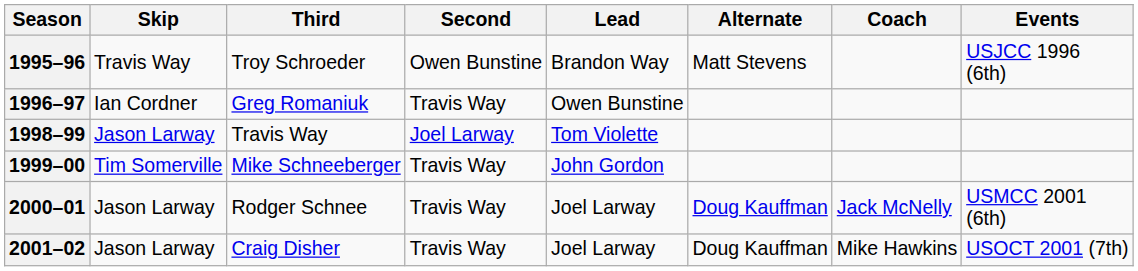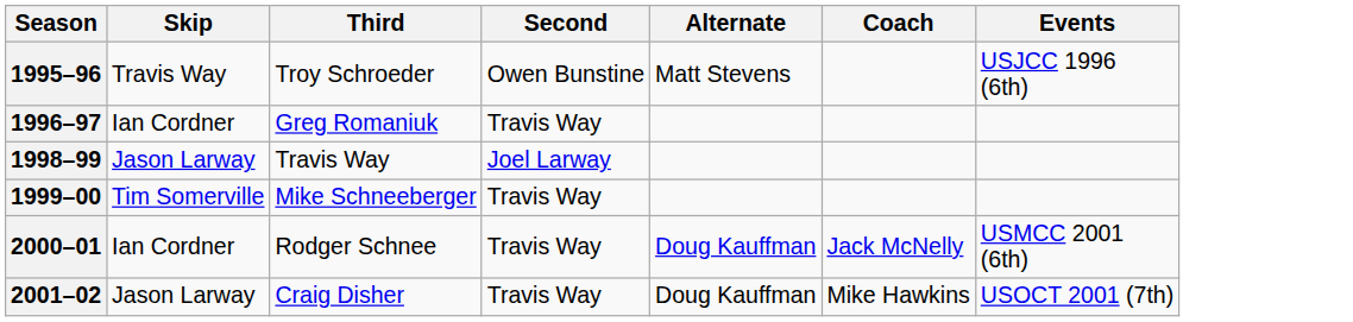 <table class="wikitable">
 <tr>
 <th scope="col">Season</th>
 <th scope="col">Skip</th>
 <th scope="col">Third</th>
 <th scope="col">Second</th>
-<th scope="col">Lead</th>
 <th scope="col">Alternate</th>
 <th scope="col">Coach</th>
 <th scope="col">Events</th>
 </tr>
 <tr>
 <th scope="row">1995–96</th>
 <td>Travis Way</td>
 <td>Troy Schroeder</td>
 <td>Owen Bunstine</td>
-<td>Brandon Way</td>
 <td>Matt Stevens</td>
 <td></td>
 <td><a href='#'>USJCC</a> 1996 <br> (6th)</td>
 </tr>
 <tr>
 <th scope="row">1996–97</th>
 <td>Ian Cordner</td>
 <td><a href='#'>Greg Romaniuk</a></td>
 <td>Travis Way</td>
-<td>Owen Bunstine</td>
 <td></td>
 <td></td>
 <td></td>
 </tr>
 <tr>
 <th scope="row">1998–99</th>
 <td><a href='#'>Jason Larway</a></td>
 <td>Travis Way</td>
 <td><a href='#'>Joel Larway</a></td>
-<td><a href='#'>Tom Violette</a></td>
 <td></td>
 <td></td>
 <td></td>
 </tr>
 <tr>
 <th scope="row">1999–00</th>
 <td><a href='#'>Tim Somerville</a></td>
 <td><a href='#'>Mike Schneeberger</a></td>
 <td>Travis Way</td>
-<td><a href='#'>John Gordon</a></td>
 <td></td>
 <td></td>
 <td></td>
 </tr>
 <tr>
 <th scope="row">2000–01</th>
-<td>Jason Larway</td>
+<td>Ian Cordner</td>
 <td>Rodger Schnee</td>
 <td>Travis Way</td>
-<td>Joel Larway</td>
 <td><a href='#'>Doug Kauffman</a></td>
 <td><a href='#'>Jack McNelly</a></td>
 <td><a href='#'>USMCC</a> 2001 <br> (6th)</td>
 </tr>
 <tr>
 <th scope="row">2001–02</th>
 <td>Jason Larway</td>
 <td><a href='#'>Craig Disher</a></td>
 <td>Travis Way</td>
-<td>Joel Larway</td>
 <td>Doug Kauffman</td>
 <td>Mike Hawkins</td>
 <td><a href='#'>USOCT 2001</a> (7th)</td>
 </tr>
 </table>
